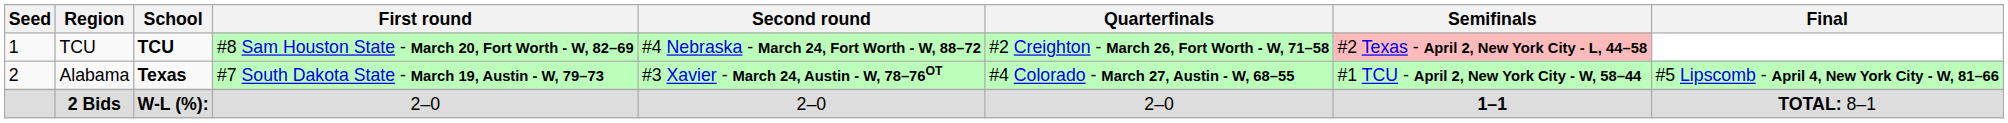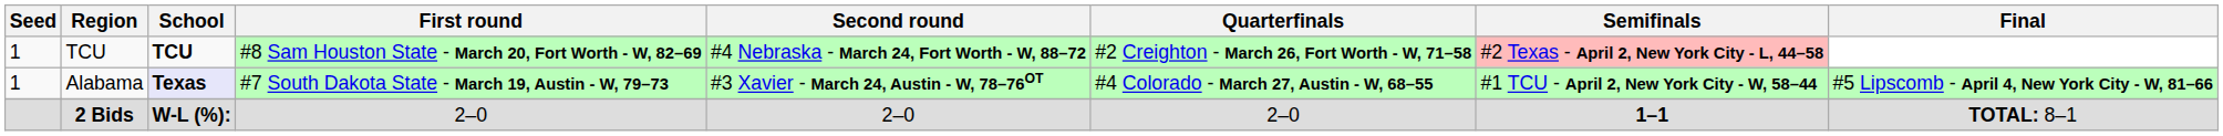 <table class="sortable wikitable" style="white-space:nowrap; font-size:90%;">
 <tr>
 <th>Seed</th>
 <th>Region</th>
 <th>School</th>
 <th>First round</th>
 <th>Second round</th>
 <th>Quarterfinals</th>
 <th>Semifinals</th>
 <th>Final</th>
 </tr>
 <tr>
 <td>1</td>
 <td>TCU</td>
 <td><strong>TCU</strong></td>
 <td style="background:#bfb;">#8 <a href='#'>Sam Houston State</a>  - <strong><small>March 20, Fort Worth - W, 82–69</small></strong></td>
 <td style="background:#bfb;">#4 <a href='#'>Nebraska</a>  - <strong><small>March 24, Fort Worth - W, 88–72</small></strong></td>
 <td style="background:#bfb;">#2 <a href='#'>Creighton</a>  - <strong><small>March 26, Fort Worth - W, 71–58</small></strong></td>
 <td style="background:#fbb;">#2 <a href='#'>Texas</a> - <strong><small>April 2, New York City - L, 44–58</small></strong></td>
 <td style="background:#fff;"></td>
 </tr>
 <tr>
-<td>2</td>
+<td>1</td>
 <td>Alabama</td>
-<td><strong>Texas</strong></td>
+<td style="background: lavender;"><strong>Texas</strong></td>
 <td style="background:#bfb;">#7 <a href='#'>South Dakota State</a> - <strong><small>March 19, Austin - W, 79–73</small></strong></td>
 <td style="background:#bfb;">#3 <a href='#'>Xavier</a> - <strong><small>March 24, Austin - W, 78–76<sup>OT</sup></small></strong></td>
 <td style="background:#bfb;">#4 <a href='#'>Colorado</a> - <strong><small>March 27, Austin - W, 68–55</small></strong></td>
 <td style="background:#bfb;">#1 <a href='#'>TCU</a> - <strong><small>April 2, New York City - W, 58–44</small></strong></td>
 <td style="background:#bfb;">#5 <a href='#'>Lipscomb</a> - <strong><small>April 4, New York City - W, 81–66</small></strong></td>
 </tr>
 <tr>
 </tr>
 <tr class="sortbottom"  style="text-align:center; background:#ddd;">
 <td></td>
 <td><strong>2 Bids</strong></td>
 <td><strong>W-L (%):</strong></td>
 <td>2–0 </td>
 <td>2–0 </td>
 <td>2–0 </td>
 <td><strong>1–1 </strong></td>
 <td><strong>TOTAL:</strong> 8–1 </td>
 </tr>
 </table>
